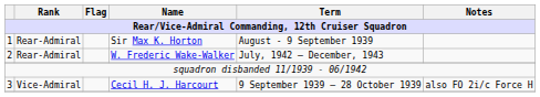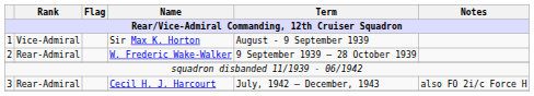 <table class="wikitable">
 <tr>
 <th></th>
 <th>Rank</th>
 <th>Flag</th>
 <th>Name</th>
 <th>Term</th>
 <th>Notes</th>
 </tr>
 <tr>
 <td colspan="6" align="center" style="background:#dcdcfe;"><strong>Rear/Vice-Admiral Commanding, 12th Cruiser Squadron</strong></td>
 </tr>
 <tr>
 <td>1</td>
-<td>Rear-Admiral</td>
+<td>Vice-Admiral</td>
 <td></td>
 <td>Sir <a href='#'>Max K. Horton</a></td>
 <td>August - 9 September 1939</td>
 <td></td>
 </tr>
 <tr>
 <td>2</td>
 <td>Rear-Admiral</td>
 <td></td>
 <td><a href='#'>W. Frederic Wake-Walker</a></td>
-<td>July, 1942  – December, 1943</td>
+<td>9 September 1939  – 28 October 1939</td>
 <td></td>
 </tr>
 <tr>
 </tr>
 <tr style=background-color:#F8F8F8>
 <td colspan=6 align=center><em>squadron disbanded 11/1939 - 06/1942</em></td>
 </tr>
 <tr>
 <td>3</td>
-<td>Vice-Admiral</td>
+<td>Rear-Admiral</td>
 <td></td>
 <td><a href='#'>Cecil H. J. Harcourt</a></td>
-<td>9 September 1939  – 28 October 1939</td>
+<td>July, 1942  – December, 1943</td>
 <td>also FO 2i/c Force H</td>
 </tr>
 <tr>
 </tr>
 </table>
